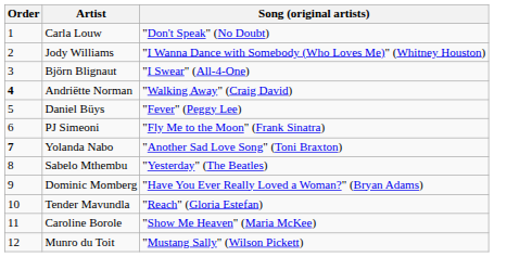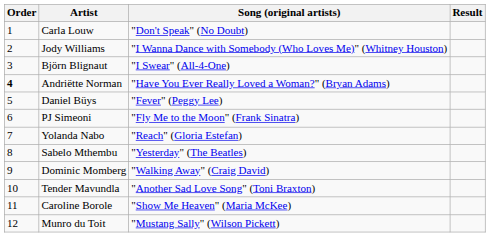 <table class=wikitable>
 <tr>
 <th>Order</th>
 <th>Artist</th>
 <th>Song (original artists)</th>
+<th>Result</th>
 </tr>
 <tr>
 <td>1</td>
 <td>Carla Louw</td>
 <td>"<a href='#'>Don't Speak</a>" (<a href='#'>No Doubt</a>)</td>
+<td></td>
 </tr>
 <tr>
 <td>2</td>
 <td>Jody Williams</td>
 <td>"<a href='#'>I Wanna Dance with Somebody (Who Loves Me)</a>" (<a href='#'>Whitney Houston</a>)</td>
+<td></td>
 </tr>
 <tr>
 <td>3</td>
 <td>Björn Blignaut</td>
 <td>"<a href='#'>I Swear</a>" (<a href='#'>All-4-One</a>)</td>
+<td></td>
 </tr>
 <tr>
 <td><strong>4</strong></td>
 <td>Andriëtte Norman</td>
-<td>"<a href='#'>Walking Away</a>" (<a href='#'>Craig David</a>)</td>
+<td>"<a href='#'>Have You Ever Really Loved a Woman?</a>" (<a href='#'>Bryan Adams</a>)</td>
+<td></td>
 </tr>
 <tr>
 <td>5</td>
 <td>Daniel Büys</td>
 <td>"<a href='#'>Fever</a>" (<a href='#'>Peggy Lee</a>)</td>
+<td></td>
 </tr>
 <tr>
 <td>6</td>
 <td>PJ Simeoni</td>
 <td>"<a href='#'>Fly Me to the Moon</a>" (<a href='#'>Frank Sinatra</a>)</td>
+<td></td>
 </tr>
 <tr>
-<td><strong>7</strong></td>
+<td>7</td>
 <td>Yolanda Nabo</td>
-<td>"<a href='#'>Another Sad Love Song</a>" (<a href='#'>Toni Braxton</a>)</td>
+<td>"<a href='#'>Reach</a>" (<a href='#'>Gloria Estefan</a>)</td>
+<td></td>
 </tr>
 <tr>
 <td>8</td>
 <td>Sabelo Mthembu</td>
 <td>"<a href='#'>Yesterday</a>" (<a href='#'>The Beatles</a>)</td>
+<td></td>
 </tr>
 <tr>
 <td>9</td>
 <td>Dominic Momberg</td>
-<td>"<a href='#'>Have You Ever Really Loved a Woman?</a>" (<a href='#'>Bryan Adams</a>)</td>
+<td>"<a href='#'>Walking Away</a>" (<a href='#'>Craig David</a>)</td>
+<td></td>
 </tr>
 <tr>
 <td>10</td>
 <td>Tender Mavundla</td>
-<td>"<a href='#'>Reach</a>" (<a href='#'>Gloria Estefan</a>)</td>
+<td>"<a href='#'>Another Sad Love Song</a>" (<a href='#'>Toni Braxton</a>)</td>
+<td></td>
 </tr>
 <tr>
 <td>11</td>
 <td>Caroline Borole</td>
 <td>"<a href='#'>Show Me Heaven</a>" (<a href='#'>Maria McKee</a>)</td>
+<td></td>
 </tr>
 <tr>
 <td>12</td>
 <td>Munro du Toit</td>
 <td>"<a href='#'>Mustang Sally</a>" (<a href='#'>Wilson Pickett</a>)</td>
+<td></td>
 </tr>
 </table>
